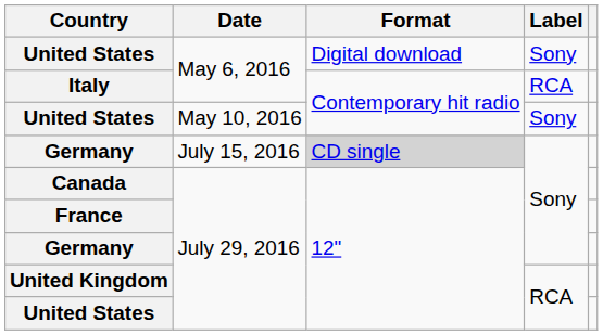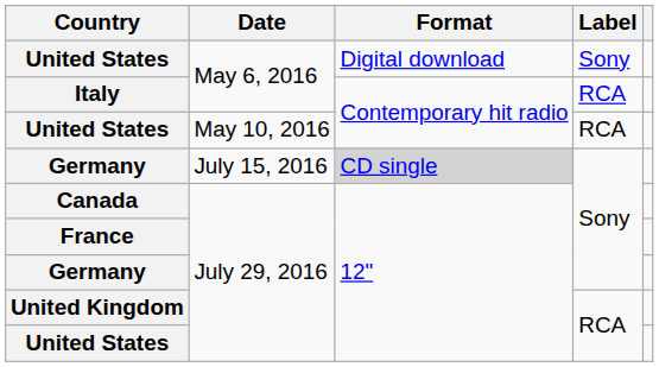 <table class="wikitable plainrowheaders">
 <tr>
 <th scope="col">Country</th>
 <th scope="col">Date</th>
 <th scope="col">Format</th>
 <th scope="col">Label</th>
 <th scope="col"></th>
 </tr>
 <tr>
 <th scope="row">United States</th>
 <td rowspan="2">May 6, 2016</td>
 <td><a href='#'>Digital download</a></td>
 <td><a href='#'>Sony</a></td>
 <td></td>
 </tr>
 <tr>
 <th scope="row">Italy</th>
 <td rowspan="2"><a href='#'>Contemporary hit radio</a></td>
 <td><a href='#'>RCA</a></td>
 <td></td>
 </tr>
 <tr>
 <th scope="row">United States</th>
 <td>May 10, 2016</td>
-<td><a href='#'>Sony</a></td>
+<td>RCA</td>
 <td></td>
 </tr>
 <tr>
 <th scope="row">Germany</th>
 <td>July 15, 2016</td>
 <td style="background: lightgrey;"><a href='#'>CD single</a></td>
 <td rowspan="4">Sony</td>
 <td></td>
 </tr>
 <tr>
 <th scope="row">Canada</th>
 <td rowspan="5">July 29, 2016</td>
 <td rowspan="5"><a href='#'>12"</a></td>
 <td></td>
 </tr>
 <tr>
 <th scope="row">France</th>
 <td></td>
 </tr>
 <tr>
 <th scope="row">Germany</th>
 <td></td>
 </tr>
 <tr>
 <th scope="row">United Kingdom</th>
 <td rowspan="2">RCA</td>
 <td></td>
 </tr>
 <tr>
 <th scope="row">United States</th>
 <td></td>
 </tr>
 </table>
